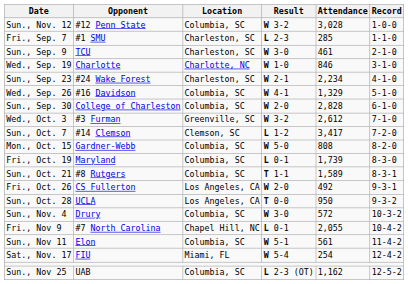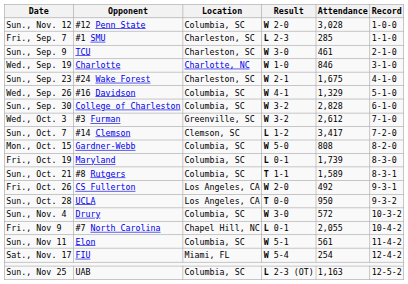 <table class="wikitable">
 <tr>
 <th>Date</th>
 <th>Opponent</th>
 <th>Location</th>
 <th>Result</th>
 <th>Attendance</th>
 <th>Record</th>
 </tr>
 <tr>
 <td>Sun., Nov. 12</td>
 <td>#12 <a href='#'>Penn State</a></td>
 <td>Columbia, SC</td>
-<td><strong>W</strong> 3-2</td>
+<td><strong>W</strong> 2-0</td>
 <td>3,028</td>
 <td>1-0-0</td>
 </tr>
 <tr>
 <td>Fri., Sep. 7</td>
 <td>#1 <a href='#'>SMU</a></td>
 <td>Charleston, SC</td>
 <td><strong>L</strong> 2-3</td>
 <td>285</td>
 <td>1-1-0</td>
 </tr>
 <tr>
 <td>Sun., Sep. 9</td>
 <td><a href='#'>TCU</a></td>
 <td>Charleston, SC</td>
 <td><strong>W</strong> 3-0</td>
 <td>461</td>
 <td>2-1-0</td>
 </tr>
 <tr>
 <td>Wed., Sep. 19</td>
 <td><a href='#'>Charlotte</a></td>
 <td><a href='#'>Charlotte, NC</a></td>
 <td><strong>W</strong> 1-0</td>
 <td>846</td>
 <td>3-1-0</td>
 </tr>
 <tr>
 <td>Sun., Sep. 23</td>
 <td>#24 <a href='#'>Wake Forest</a></td>
 <td>Charleston, SC</td>
 <td><strong>W</strong> 2-1</td>
-<td>2,234</td>
+<td>1,675</td>
 <td>4-1-0</td>
 </tr>
 <tr>
 <td>Wed., Sep. 26</td>
 <td>#16  <a href='#'>Davidson</a></td>
 <td>Columbia, SC</td>
 <td><strong>W</strong> 4-1</td>
 <td>1,329</td>
 <td>5-1-0</td>
 </tr>
 <tr>
 <td>Sun., Sep. 30</td>
 <td><a href='#'>College of Charleston</a></td>
 <td>Columbia, SC</td>
-<td><strong>W</strong> 2-0</td>
+<td><strong>W</strong> 3-2</td>
 <td>2,828</td>
 <td>6-1-0</td>
 </tr>
 <tr>
 <td>Wed., Oct. 3</td>
 <td>#3 <a href='#'>Furman</a></td>
 <td>Greenville, SC</td>
 <td><strong>W</strong> 3-2</td>
 <td>2,612</td>
 <td>7-1-0</td>
 </tr>
 <tr>
 <td>Sun., Oct. 7</td>
 <td>#14 <a href='#'>Clemson</a></td>
 <td>Clemson, SC</td>
 <td><strong>L</strong> 1-2</td>
 <td>3,417</td>
 <td>7-2-0</td>
 </tr>
 <tr>
 <td>Mon., Oct. 15</td>
 <td><a href='#'>Gardner-Webb</a></td>
 <td>Columbia, SC</td>
 <td><strong>W</strong> 5-0</td>
 <td>808</td>
 <td>8-2-0</td>
 </tr>
 <tr>
 <td>Fri., Oct. 19</td>
 <td><a href='#'>Maryland</a></td>
 <td>Columbia, SC</td>
 <td><strong>L</strong> 0-1</td>
 <td>1,739</td>
 <td>8-3-0</td>
 </tr>
 <tr>
 <td>Sun., Oct. 21</td>
 <td>#8 <a href='#'>Rutgers</a></td>
 <td>Columbia, SC</td>
 <td><strong>T</strong> 1-1</td>
 <td>1,589</td>
 <td>8-3-1</td>
 </tr>
 <tr>
 <td>Fri., Oct. 26</td>
 <td><a href='#'>CS Fullerton</a></td>
 <td>Los Angeles, CA</td>
 <td><strong>W</strong> 2-0</td>
 <td>492</td>
 <td>9-3-1</td>
 </tr>
 <tr>
 <td>Sun., Oct. 28</td>
 <td><a href='#'>UCLA</a></td>
 <td>Los Angeles, CA</td>
 <td><strong>T</strong> 0-0</td>
 <td>950</td>
 <td>9-3-2</td>
 </tr>
 <tr>
 <td>Sun., Nov. 4</td>
 <td><a href='#'>Drury</a></td>
 <td>Columbia, SC</td>
 <td><strong>W</strong> 3-0</td>
 <td>572</td>
 <td>10-3-2</td>
 </tr>
 <tr>
 <td>Fri., Nov 9</td>
 <td>#7 <a href='#'>North Carolina</a></td>
 <td>Chapel Hill, NC</td>
 <td><strong>L</strong> 0-1</td>
 <td>2,055</td>
 <td>10-4-2</td>
 </tr>
 <tr>
 <td>Sun., Nov 11</td>
 <td><a href='#'>Elon</a></td>
 <td>Columbia, SC</td>
 <td><strong>W</strong> 5-1</td>
 <td>561</td>
 <td>11-4-2</td>
 </tr>
 <tr>
 <td>Sat., Nov. 17</td>
 <td><a href='#'>FIU</a></td>
 <td>Miami, FL</td>
 <td><strong>W</strong> 5-4</td>
 <td>254</td>
 <td>12-4-2</td>
 </tr>
 <tr>
 <td colspan="6"></td>
 </tr>
 <tr>
 <td>Sun., Nov 25</td>
 <td>UAB</td>
 <td>Columbia, SC</td>
 <td><strong>L</strong> 2-3 (OT)</td>
-<td>1,162</td>
+<td>1,163</td>
 <td>12-5-2</td>
 </tr>
 </table>
